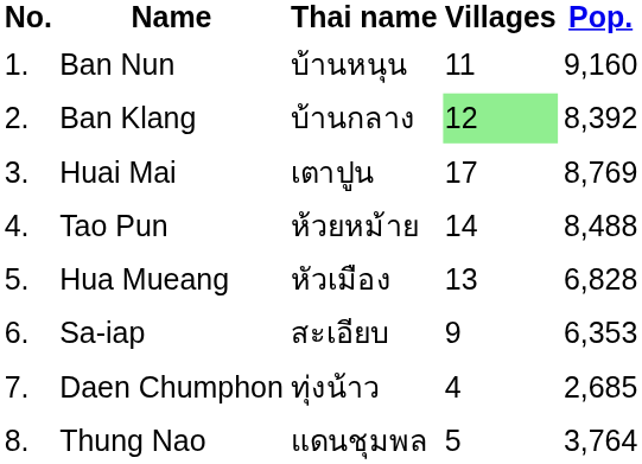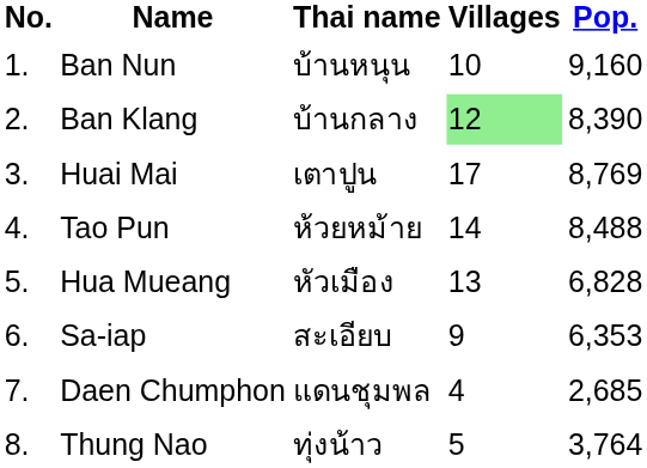 <table>
 <tr>
 <th>No.</th>
 <th>Name</th>
 <th>Thai name</th>
 <th>Villages</th>
 <th><a href='#'>Pop.</a></th>
 </tr>
 <tr>
 <td>1.</td>
 <td>Ban Nun</td>
 <td>บ้านหนุน</td>
-<td>11</td>
+<td>10</td>
 <td>9,160</td>
 <td></td>
 </tr>
 <tr>
 <td>2.</td>
 <td>Ban Klang</td>
 <td>บ้านกลาง</td>
 <td style="background: lightgreen;">12</td>
-<td>8,392</td>
+<td>8,390</td>
 <td></td>
 </tr>
 <tr>
 <td>3.</td>
 <td>Huai Mai</td>
 <td>เตาปูน</td>
 <td>17</td>
 <td>8,769</td>
 <td></td>
 </tr>
 <tr>
 <td>4.</td>
 <td>Tao Pun</td>
 <td>ห้วยหม้าย</td>
 <td>14</td>
 <td>8,488</td>
 <td></td>
 </tr>
 <tr>
 <td>5.</td>
 <td>Hua Mueang</td>
 <td>หัวเมือง</td>
 <td>13</td>
 <td>6,828</td>
 <td></td>
 </tr>
 <tr>
 <td>6.</td>
 <td>Sa-iap</td>
 <td>สะเอียบ</td>
 <td>9</td>
 <td>6,353</td>
 <td></td>
 </tr>
 <tr>
 <td>7.</td>
 <td>Daen Chumphon</td>
-<td>ทุ่งน้าว</td>
+<td>แดนชุมพล</td>
 <td>4</td>
 <td>2,685</td>
 <td></td>
 </tr>
 <tr>
 <td>8.</td>
 <td>Thung Nao</td>
-<td>แดนชุมพล</td>
+<td>ทุ่งน้าว</td>
 <td>5</td>
 <td>3,764</td>
 <td></td>
 </tr>
 </table>
